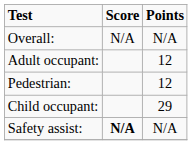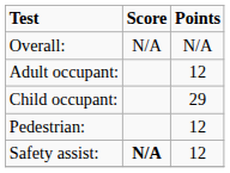 <table class="wikitable">
 <tr>
 <td><strong>Test</strong></td>
 <td><strong>Score</strong></td>
 <td><strong>Points</strong></td>
 </tr>
 <tr>
 <td>Overall:</td>
 <td style="text-align:center;">N/A</td>
 <td style="text-align:center;">N/A</td>
 </tr>
 <tr>
 <td>Adult occupant:</td>
 <td style="text-align:center;"></td>
 <td style="text-align:center;">12</td>
 </tr>
 <tr>
+<td>Child occupant:</td>
+<td style="text-align:center;"></td>
+<td style="text-align:center;">29</td>
+</tr>
+<tr>
 <td>Pedestrian:</td>
 <td style="text-align:center;"></td>
 <td style="text-align:center;">12</td>
 </tr>
 <tr>
-<td>Child occupant:</td>
-<td style="text-align:center;"></td>
-<td style="text-align:center;">29</td>
-</tr>
-<tr>
 <td>Safety assist:</td>
 <td style="text-align:center;"><strong>N/A</strong></td>
-<td style="text-align:center;">N/A</td>
+<td style="text-align:center;">12</td>
 </tr>
 <tr>
 </tr>
 </table>
